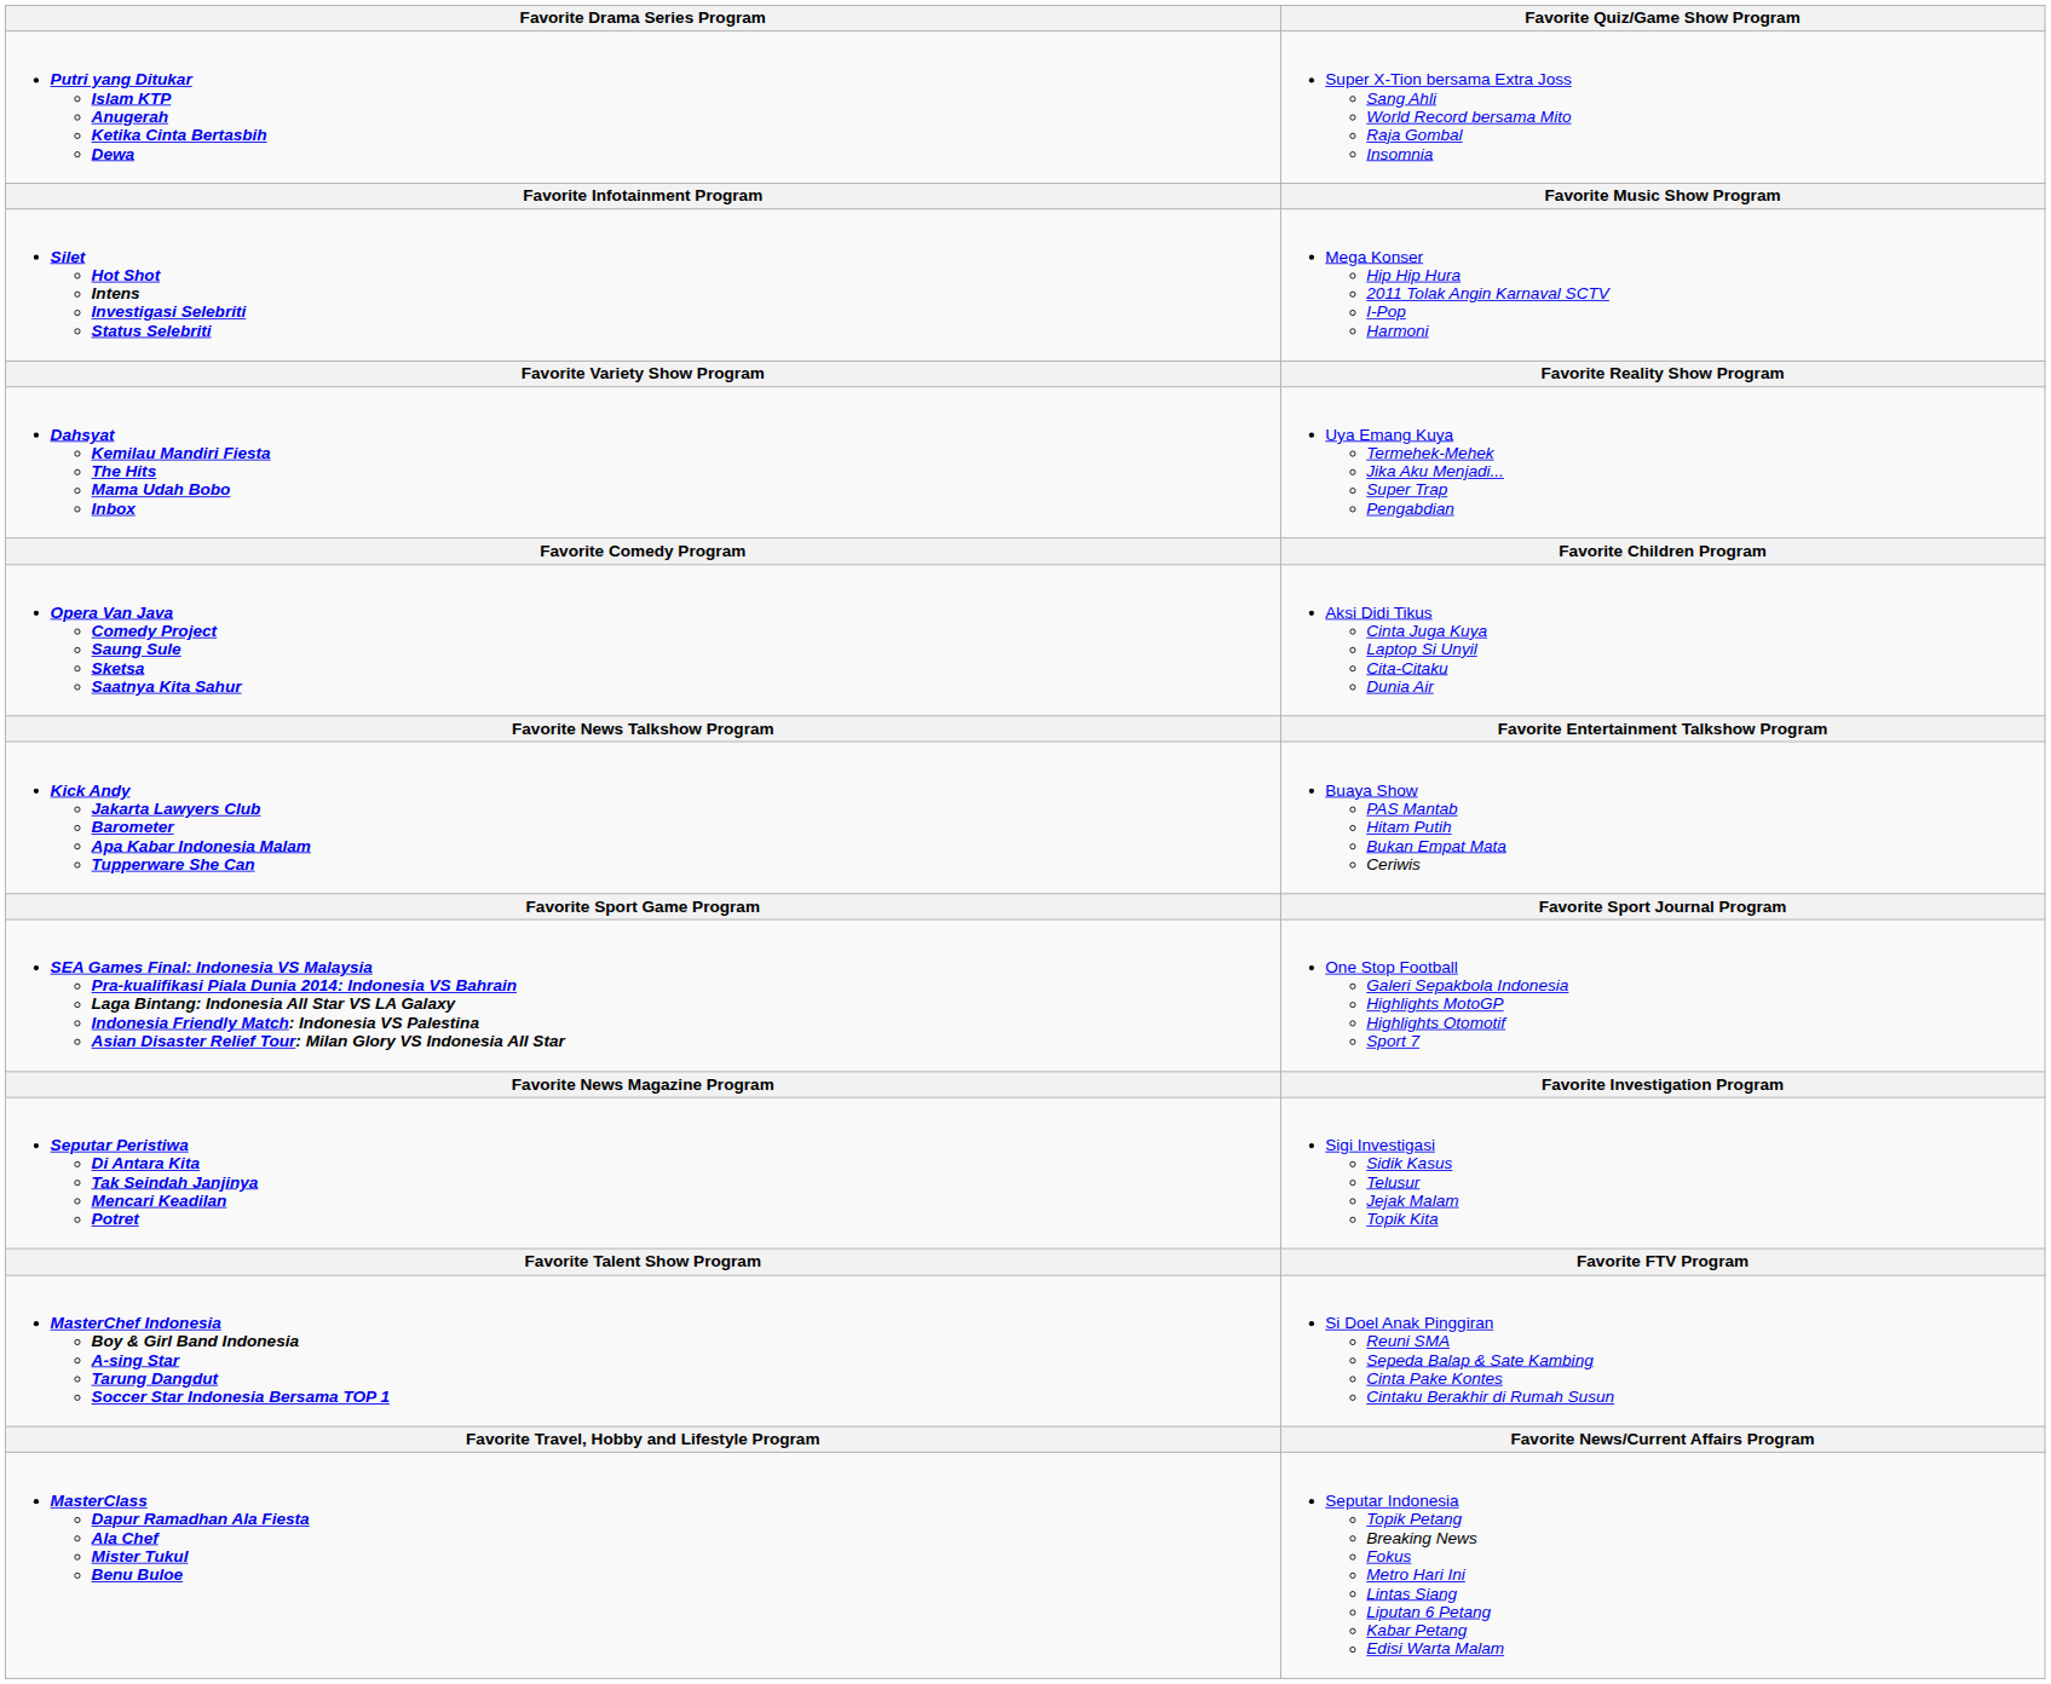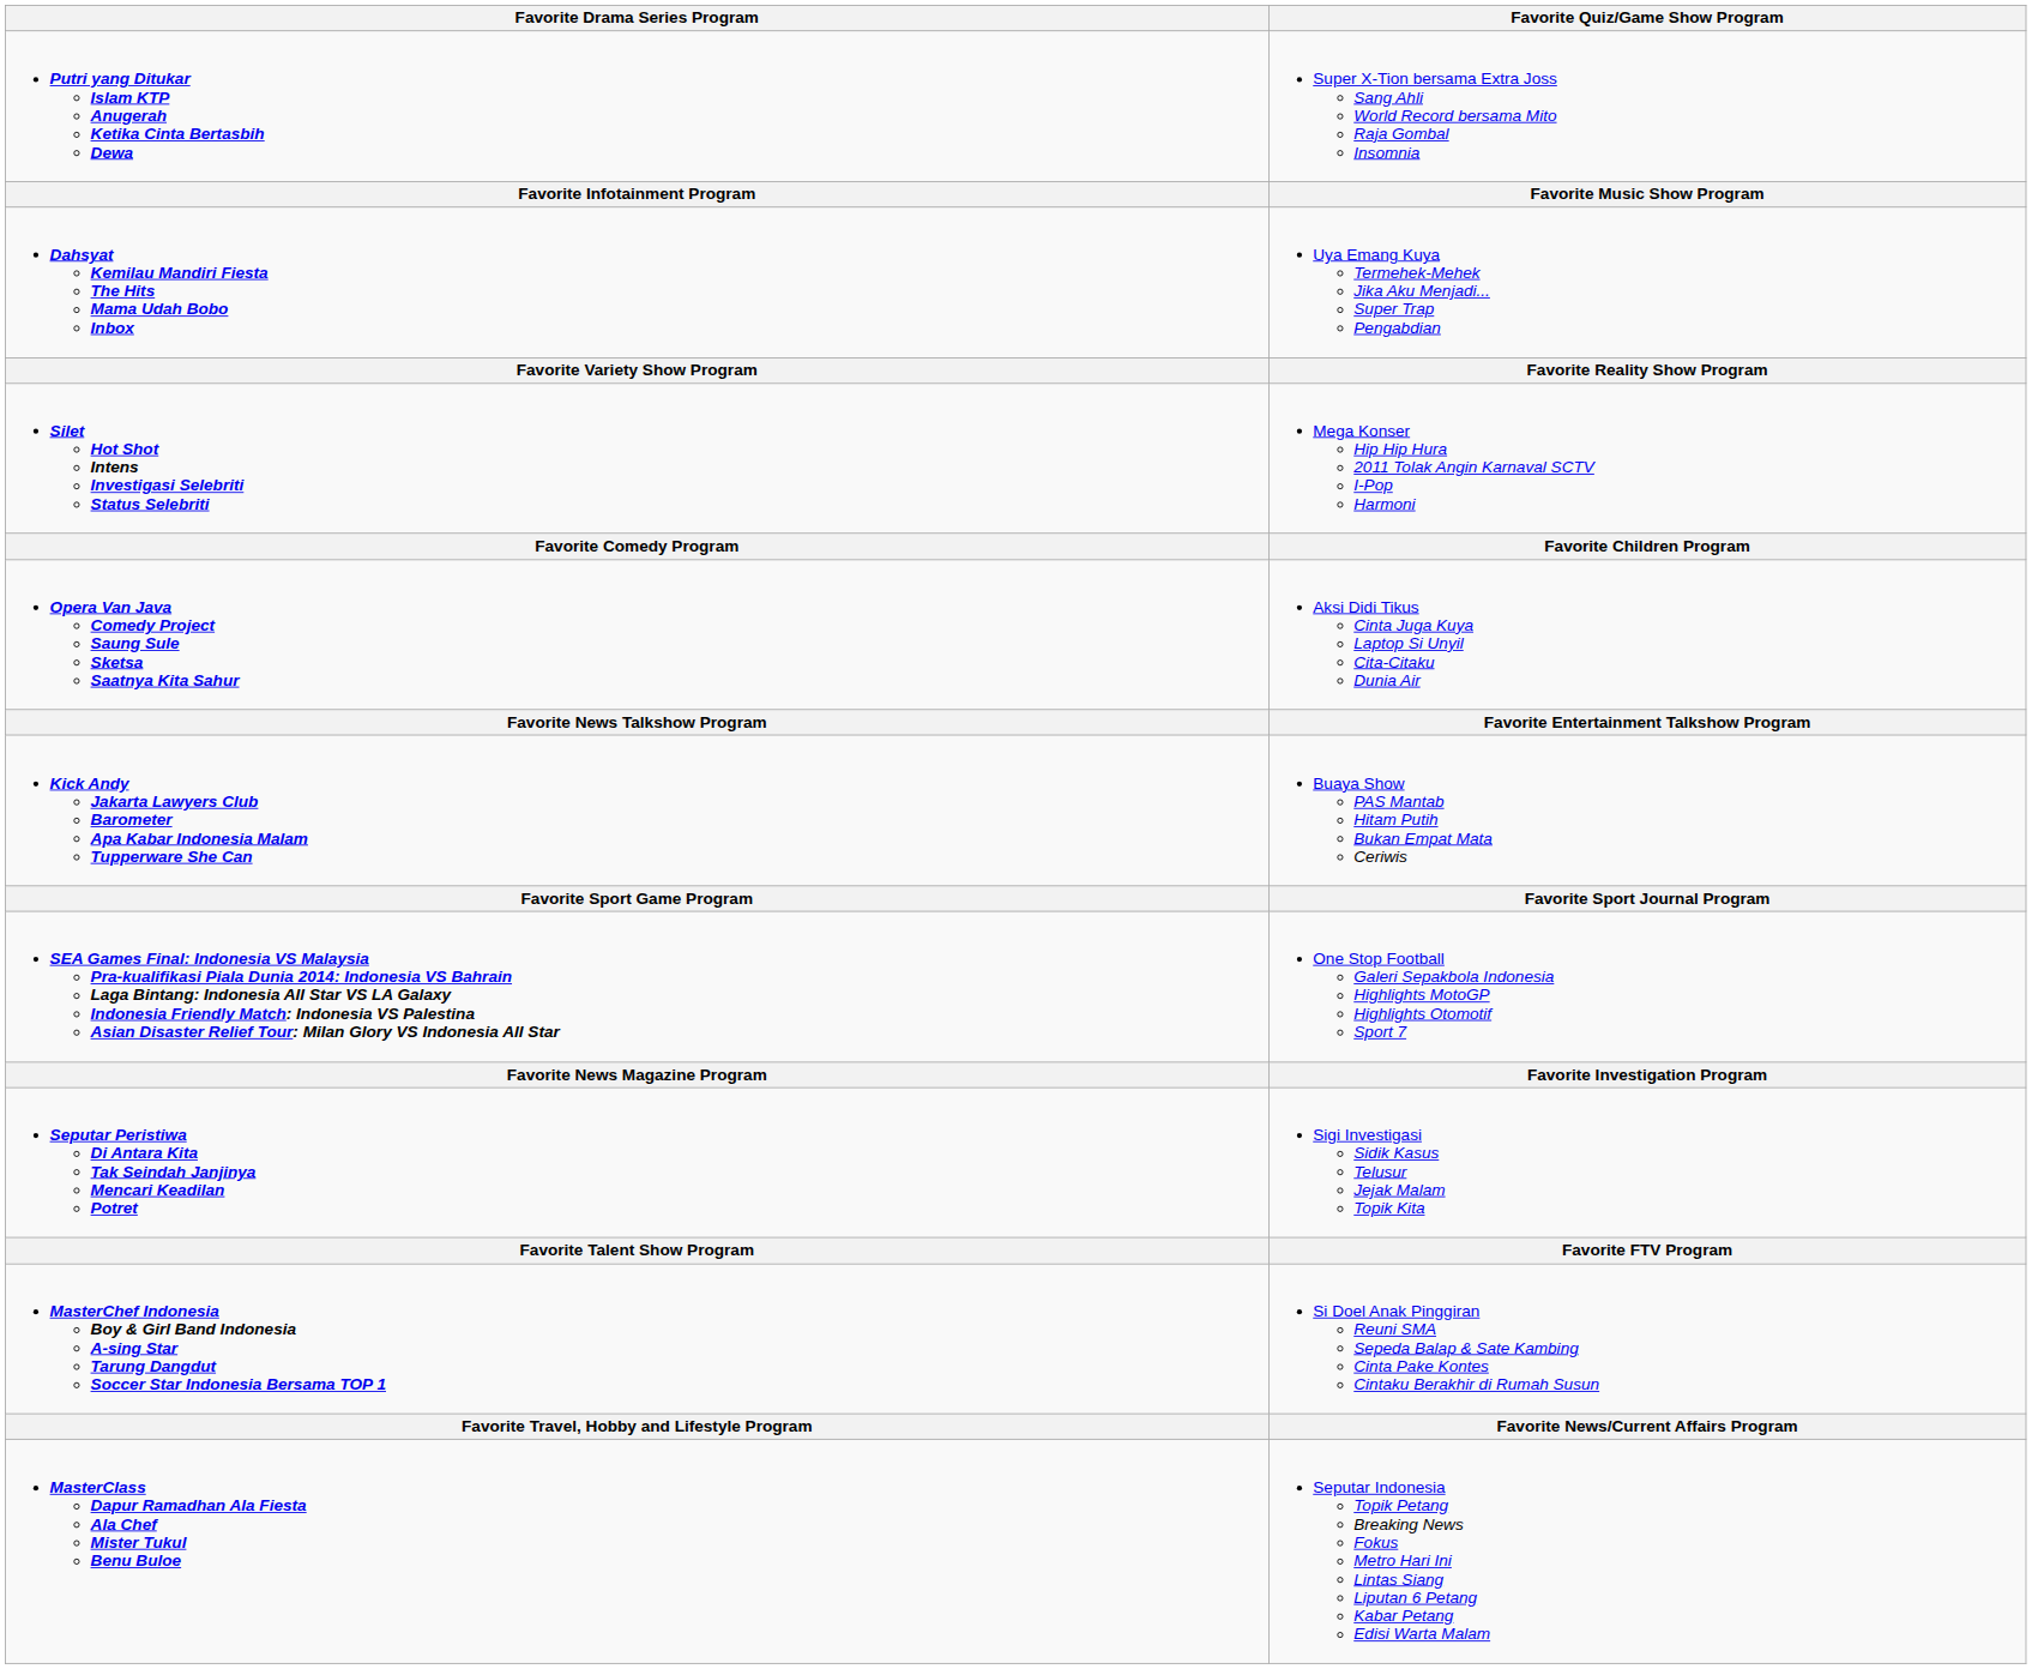 <table class="wikitable" style="width:100%;">
 <tr>
 <th>Favorite Drama Series Program</th>
 <th>Favorite Quiz/Game Show Program</th>
 </tr>
 <tr>
 <td valign= "top"><br><ul><li><strong><em><a href='#'>Putri yang Ditukar</a><em> <strong><ul><li></em><a href='#'>Islam KTP</a><em> </li><li></em><a href='#'>Anugerah</a><em> </li><li></em><a href='#'>Ketika Cinta Bertasbih</a><em> </li><li></em><a href='#'>Dewa</a><em> </li></ul></li></ul></td>
 <td valign= "top"><br><ul><li></em></strong><a href='#'>Super X-Tion bersama Extra Joss</a></em> </strong><ul><li><em><a href='#'>Sang Ahli</a></em> </li><li><em><a href='#'>World Record bersama Mito</a></em> </li><li><em><a href='#'>Raja Gombal</a></em> </li><li><em><a href='#'>Insomnia</a></em> </li></ul></li></ul></td>
 </tr>
 <tr>
 <th>Favorite Infotainment Program</th>
 <th>Favorite Music Show Program</th>
 </tr>
 <tr>
-<td valign= "top"><br><ul><li><strong><em><a href='#'>Silet</a><em> <strong><ul><li></em><a href='#'>Hot Shot</a><em> </li><li></em>Intens<em> </li><li></em><a href='#'>Investigasi Selebriti</a><em> </li><li></em><a href='#'>Status Selebriti</a><em> </li></ul></li></ul></td>
-<td valign= "top"><br><ul><li></em></strong><a href='#'>Mega Konser</a></em> </strong><ul><li><em><a href='#'>Hip Hip Hura</a></em> </li><li><em><a href='#'>2011 Tolak Angin Karnaval SCTV</a></em> </li><li><em><a href='#'>I-Pop</a></em> </li><li><em><a href='#'>Harmoni</a></em> </li></ul></li></ul></td>
+<td valign= "top"><br><ul><li><strong><em><a href='#'>Dahsyat</a><em> <strong><ul><li></em><a href='#'>Kemilau Mandiri Fiesta</a><em> </li><li></em><a href='#'>The Hits</a><em> </li><li></em><a href='#'>Mama Udah Bobo</a><em> </li><li></em><a href='#'>Inbox</a><em> </li></ul></li></ul></td>
+<td valign= "top"><br><ul><li></em></strong><a href='#'>Uya Emang Kuya</a></em> </strong><ul><li><em><a href='#'>Termehek-Mehek</a></em> </li><li><em><a href='#'>Jika Aku Menjadi...</a></em> </li><li><em><a href='#'>Super Trap</a></em> </li><li><em><a href='#'>Pengabdian</a></em> </li></ul></li></ul></td>
 </tr>
 <tr>
 <th>Favorite Variety Show Program</th>
 <th>Favorite Reality Show Program</th>
 </tr>
 <tr>
-<td valign= "top"><br><ul><li><strong><em><a href='#'>Dahsyat</a><em> <strong><ul><li></em><a href='#'>Kemilau Mandiri Fiesta</a><em> </li><li></em><a href='#'>The Hits</a><em> </li><li></em><a href='#'>Mama Udah Bobo</a><em> </li><li></em><a href='#'>Inbox</a><em> </li></ul></li></ul></td>
-<td valign= "top"><br><ul><li></em></strong><a href='#'>Uya Emang Kuya</a></em> </strong><ul><li><em><a href='#'>Termehek-Mehek</a></em> </li><li><em><a href='#'>Jika Aku Menjadi...</a></em> </li><li><em><a href='#'>Super Trap</a></em> </li><li><em><a href='#'>Pengabdian</a></em> </li></ul></li></ul></td>
+<td valign= "top"><br><ul><li><strong><em><a href='#'>Silet</a><em> <strong><ul><li></em><a href='#'>Hot Shot</a><em> </li><li></em>Intens<em> </li><li></em><a href='#'>Investigasi Selebriti</a><em> </li><li></em><a href='#'>Status Selebriti</a><em> </li></ul></li></ul></td>
+<td valign= "top"><br><ul><li></em></strong><a href='#'>Mega Konser</a></em> </strong><ul><li><em><a href='#'>Hip Hip Hura</a></em> </li><li><em><a href='#'>2011 Tolak Angin Karnaval SCTV</a></em> </li><li><em><a href='#'>I-Pop</a></em> </li><li><em><a href='#'>Harmoni</a></em> </li></ul></li></ul></td>
 </tr>
 <tr>
 <th>Favorite Comedy Program</th>
 <th>Favorite Children Program</th>
 </tr>
 <tr>
 <td valign= "top"><br><ul><li><strong><em><a href='#'>Opera Van Java</a><em> <strong><ul><li></em><a href='#'>Comedy Project</a><em> </li><li></em><a href='#'>Saung Sule</a><em> </li><li></em><a href='#'>Sketsa</a><em> </li><li></em><a href='#'>Saatnya Kita Sahur</a><em> </li></ul></li></ul></td>
 <td valign= "top"><br><ul><li></em></strong><a href='#'>Aksi Didi Tikus</a></em> </strong><ul><li><em><a href='#'>Cinta Juga Kuya</a></em> </li><li><em><a href='#'>Laptop Si Unyil</a></em> </li><li><em><a href='#'>Cita-Citaku</a></em> </li><li><em><a href='#'>Dunia Air</a></em> </li></ul></li></ul></td>
 </tr>
 <tr>
 <th>Favorite News Talkshow Program</th>
 <th>Favorite Entertainment Talkshow Program</th>
 </tr>
 <tr>
 <td valign= "top"><br><ul><li><strong><em><a href='#'>Kick Andy</a><em> <strong><ul><li></em><a href='#'>Jakarta Lawyers Club</a><em> </li><li></em><a href='#'>Barometer</a><em> </li><li></em><a href='#'>Apa Kabar Indonesia Malam</a><em> </li><li></em><a href='#'>Tupperware She Can</a><em> </li></ul></li></ul></td>
 <td valign= "top"><br><ul><li></em></strong><a href='#'>Buaya Show</a></em> </strong><ul><li><em><a href='#'>PAS Mantab</a></em> </li><li><em><a href='#'>Hitam Putih</a></em> </li><li><em><a href='#'>Bukan Empat Mata</a></em> </li><li><em>Ceriwis</em> </li></ul></li></ul></td>
 </tr>
 <tr>
 <th>Favorite Sport Game Program</th>
 <th>Favorite Sport Journal Program</th>
 </tr>
 <tr>
 <td valign= "top"><br><ul><li><strong><em><a href='#'>SEA Games Final: Indonesia VS Malaysia</a><em> <strong><ul><li></em><a href='#'>Pra-kualifikasi Piala Dunia 2014: Indonesia VS Bahrain</a><em> </li><li></em>Laga Bintang: Indonesia All Star VS LA Galaxy<em> </li><li></em><a href='#'>Indonesia Friendly Match</a>: Indonesia VS Palestina<em> </li><li></em><a href='#'>Asian Disaster Relief Tour</a>: Milan Glory VS Indonesia All Star<em> </li></ul></li></ul></td>
 <td valign= "top"><br><ul><li></em></strong><a href='#'>One Stop Football</a></em> </strong><ul><li><em><a href='#'>Galeri Sepakbola Indonesia</a></em> </li><li><em><a href='#'>Highlights MotoGP</a></em> </li><li><em><a href='#'>Highlights Otomotif</a></em> </li><li><em><a href='#'>Sport 7</a></em> </li></ul></li></ul></td>
 </tr>
 <tr>
 <th>Favorite News Magazine Program</th>
 <th>Favorite Investigation Program</th>
 </tr>
 <tr>
 <td valign= "top"><br><ul><li><strong><em><a href='#'>Seputar Peristiwa</a><em> <strong><ul><li></em><a href='#'>Di Antara Kita</a><em> </li><li></em><a href='#'>Tak Seindah Janjinya</a><em> </li><li></em><a href='#'>Mencari Keadilan</a><em> </li><li></em><a href='#'>Potret</a><em> </li></ul></li></ul></td>
 <td valign= "top"><br><ul><li></em></strong><a href='#'>Sigi Investigasi</a></em> </strong><ul><li><em><a href='#'>Sidik Kasus</a></em> </li><li><em><a href='#'>Telusur</a></em> </li><li><em><a href='#'>Jejak Malam</a></em> </li><li><em><a href='#'>Topik Kita</a></em> </li></ul></li></ul></td>
 </tr>
 <tr>
 <th>Favorite Talent Show Program</th>
 <th>Favorite FTV Program</th>
 </tr>
 <tr>
 <td valign= "top"><br><ul><li><strong><em><a href='#'>MasterChef Indonesia</a><em> <strong><ul><li></em>Boy & Girl Band Indonesia<em> </li><li></em><a href='#'>A-sing Star</a><em> </li><li></em><a href='#'>Tarung Dangdut</a><em> </li><li></em><a href='#'>Soccer Star Indonesia Bersama TOP 1</a><em> </li></ul></li></ul></td>
 <td valign= "top"><br><ul><li></em></strong><a href='#'>Si Doel Anak Pinggiran</a></em> </strong><ul><li><em><a href='#'>Reuni SMA</a></em> </li><li><em><a href='#'>Sepeda Balap & Sate Kambing</a></em> </li><li><em><a href='#'>Cinta Pake Kontes</a></em> </li><li><em><a href='#'>Cintaku Berakhir di Rumah Susun</a></em> </li></ul></li></ul></td>
 </tr>
 <tr>
 <th>Favorite Travel, Hobby and Lifestyle Program</th>
 <th>Favorite News/Current Affairs Program</th>
 </tr>
 <tr>
 <td valign= "top"><br><ul><li><strong><em><a href='#'>MasterClass</a><em> <strong><ul><li></em><a href='#'>Dapur Ramadhan Ala Fiesta</a><em> </li><li></em><a href='#'>Ala Chef</a><em> </li><li></em><a href='#'>Mister Tukul</a><em> </li><li></em><a href='#'>Benu Buloe</a><em> </li></ul></li></ul></td>
 <td valign= "top"><br><ul><li></em></strong><a href='#'>Seputar Indonesia</a></em> </strong><ul><li><em><a href='#'>Topik Petang</a></em> </li><li><em>Breaking News</em> </li><li><em><a href='#'>Fokus</a></em> </li><li><em><a href='#'>Metro Hari Ini</a></em> </li><li><em><a href='#'>Lintas Siang</a></em> </li><li><em><a href='#'>Liputan 6 Petang</a></em> </li><li><em><a href='#'>Kabar Petang</a></em> </li><li><em><a href='#'>Edisi Warta Malam</a></em> </li></ul></li></ul></td>
 </tr>
 </table>
